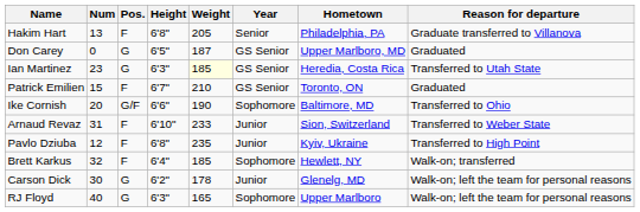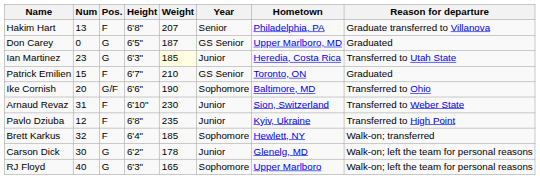 <table class="wikitable sortable" border="1">
 <tr>
 <th>Name</th>
 <th>Num</th>
 <th>Pos.</th>
 <th>Height</th>
 <th>Weight</th>
 <th>Year</th>
 <th>Hometown</th>
 <th class="unsortable">Reason for departure</th>
 </tr>
 <tr>
 <td>Hakim Hart</td>
 <td>13</td>
 <td>F</td>
 <td>6'8"</td>
-<td>205</td>
+<td>207</td>
 <td>Senior</td>
 <td><a href='#'>Philadelphia, PA</a></td>
 <td>Graduate transferred to <a href='#'>Villanova</a></td>
 </tr>
 <tr>
 <td>Don Carey</td>
 <td>0</td>
 <td>G</td>
 <td>6'5"</td>
 <td>187</td>
 <td>GS Senior</td>
 <td><a href='#'>Upper Marlboro, MD</a></td>
 <td>Graduated</td>
 </tr>
 <tr>
 <td>Ian Martinez</td>
 <td>23</td>
 <td>G</td>
 <td>6'3"</td>
 <td style="background: lightyellow;">185</td>
-<td>GS Senior</td>
+<td>Junior</td>
 <td><a href='#'>Heredia, Costa Rica</a></td>
 <td>Transferred to <a href='#'>Utah State</a></td>
 </tr>
 <tr>
 <td>Patrick Emilien</td>
 <td>15</td>
 <td>F</td>
 <td>6'7"</td>
 <td>210</td>
 <td>GS Senior</td>
 <td><a href='#'>Toronto, ON</a></td>
 <td>Graduated</td>
 </tr>
 <tr>
 <td>Ike Cornish</td>
 <td>20</td>
 <td>G/F</td>
 <td>6'6"</td>
 <td>190</td>
 <td>Sophomore</td>
 <td><a href='#'>Baltimore, MD</a></td>
 <td>Transferred to <a href='#'>Ohio</a></td>
 </tr>
 <tr>
 <td>Arnaud Revaz</td>
 <td>31</td>
 <td>F</td>
 <td>6'10"</td>
-<td>233</td>
+<td>230</td>
 <td>Junior</td>
 <td><a href='#'>Sion, Switzerland</a></td>
 <td>Transferred to <a href='#'>Weber State</a></td>
 </tr>
 <tr>
 <td>Pavlo Dziuba</td>
 <td>12</td>
 <td>F</td>
 <td>6'8"</td>
 <td>235</td>
 <td>Junior</td>
 <td><a href='#'>Kyiv, Ukraine</a></td>
 <td>Transferred to <a href='#'>High Point</a></td>
 </tr>
 <tr>
 <td>Brett Karkus</td>
 <td>32</td>
 <td>F</td>
 <td>6'4"</td>
 <td>185</td>
 <td>Sophomore</td>
 <td><a href='#'>Hewlett, NY</a></td>
 <td>Walk-on; transferred</td>
 </tr>
 <tr>
 <td>Carson Dick</td>
 <td>30</td>
 <td>G</td>
 <td>6'2"</td>
 <td>178</td>
 <td>Junior</td>
 <td><a href='#'>Glenelg, MD</a></td>
 <td>Walk-on; left the team for personal reasons</td>
 </tr>
 <tr>
 <td>RJ Floyd</td>
 <td>40</td>
 <td>G</td>
 <td>6'3"</td>
 <td>165</td>
 <td>Sophomore</td>
 <td><a href='#'>Upper Marlboro</a></td>
 <td>Walk-on; left the team for personal reasons</td>
 </tr>
 </table>
